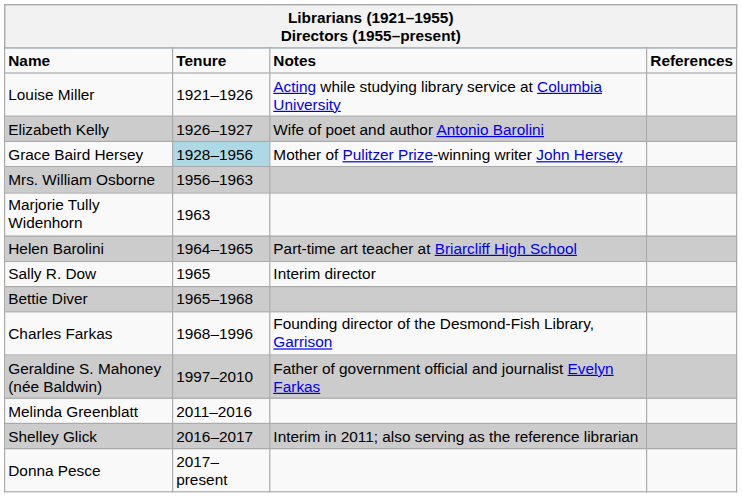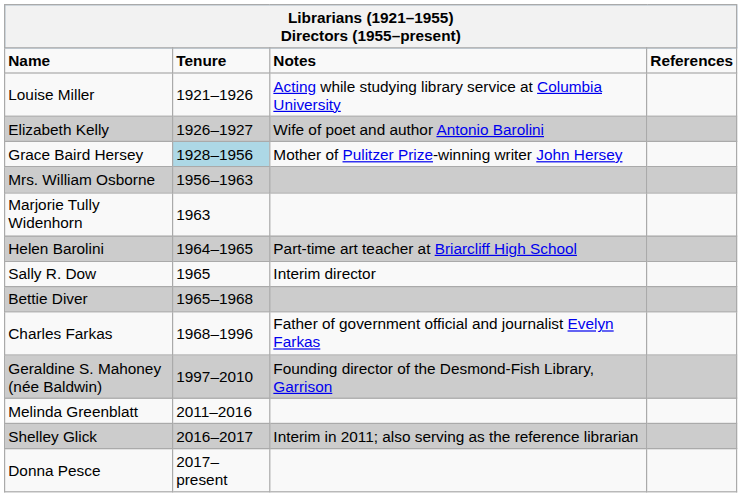 <table class="wikitable collapsible collapsed floatleft" cellpadding="3" style="margin:1 1em 1em 0; border:1px #bbb solid; border-collapse:collapse; font-size:80%;">
 <tr style="text-align:center; background:steelblue; white-space: nowrap;">
 <th colspan=4><span><strong>Librarians (1921–1955)<br>Directors (1955–present)</strong></span></th>
 </tr>
 <tr style="text-align:center;border-bottom:solid 1px;margin-bottom:.2em;width:66%;text-align:left;color:black;font-weight:bold;">
 <td>Name</td>
 <td>Tenure</td>
 <td>Notes</td>
 <td>References</td>
 </tr>
 <tr align=left>
 <td>Louise Miller</td>
 <td>1921–1926</td>
 <td><a href='#'>Acting</a> while studying library service at <a href='#'>Columbia University</a></td>
 <td></td>
 </tr>
 <tr style="text-align:left; background:#ccc;">
 <td>Elizabeth Kelly</td>
 <td>1926–1927</td>
 <td>Wife of poet and author <a href='#'>Antonio Barolini</a></td>
 <td></td>
 </tr>
 <tr align=left>
 <td>Grace Baird Hersey</td>
 <td style="background: lightblue;">1928–1956</td>
 <td>Mother of <a href='#'>Pulitzer Prize</a>-winning writer <a href='#'>John Hersey</a></td>
 <td></td>
 </tr>
 <tr style="text-align:left; background:#ccc;">
 <td>Mrs. William Osborne</td>
 <td>1956–1963</td>
 <td></td>
 <td></td>
 </tr>
 <tr align=left>
 <td>Marjorie Tully Widenhorn</td>
 <td>1963</td>
 <td></td>
 <td></td>
 </tr>
 <tr style="text-align:left; background:#ccc;">
 <td>Helen Barolini</td>
 <td>1964–1965</td>
 <td>Part-time art teacher at <a href='#'>Briarcliff High School</a></td>
 <td></td>
 </tr>
 <tr align=left>
 <td>Sally R. Dow</td>
 <td>1965</td>
 <td>Interim director</td>
 <td></td>
 </tr>
 <tr style="text-align:left; background:#ccc;">
 <td>Bettie Diver</td>
 <td>1965–1968</td>
 <td></td>
 <td></td>
 </tr>
 <tr align=left>
 <td>Charles Farkas</td>
 <td>1968–1996</td>
-<td>Founding director of the Desmond-Fish Library, <a href='#'>Garrison</a></td>
+<td>Father of government official and journalist <a href='#'>Evelyn Farkas</a></td>
 <td></td>
 </tr>
 <tr style="text-align:left; background:#ccc;">
 <td>Geraldine S. Mahoney<br>(née Baldwin)</td>
 <td>1997–2010</td>
-<td>Father of government official and journalist <a href='#'>Evelyn Farkas</a></td>
+<td>Founding director of the Desmond-Fish Library, <a href='#'>Garrison</a></td>
 <td></td>
 </tr>
 <tr align=left>
 <td>Melinda Greenblatt</td>
 <td>2011–2016</td>
 <td></td>
 <td></td>
 </tr>
 <tr style="text-align:left; background:#ccc;">
 <td>Shelley Glick</td>
 <td>2016–2017</td>
 <td>Interim in 2011; also serving as the reference librarian</td>
 <td></td>
 </tr>
 <tr align=left>
 <td>Donna Pesce</td>
 <td>2017–present</td>
 <td></td>
 <td></td>
 </tr>
 </table>
